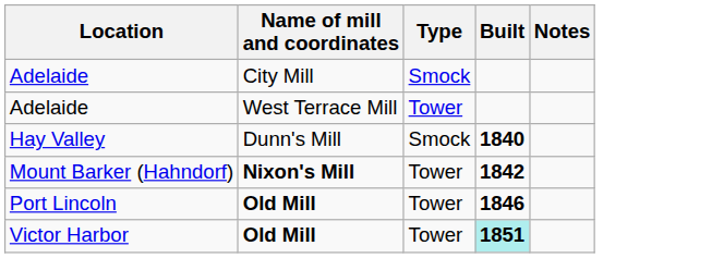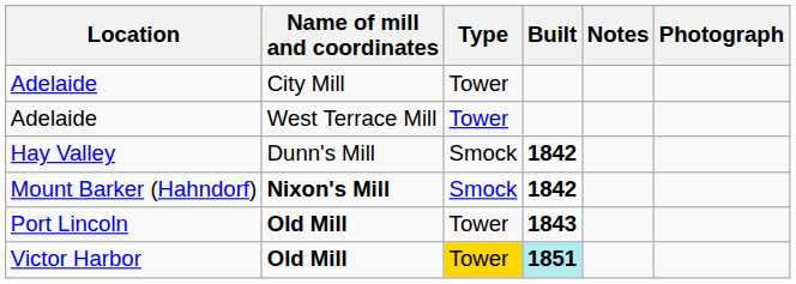 <table class="wikitable">
 <tr>
 <th>Location</th>
 <th>Name of mill<br>and coordinates</th>
 <th>Type</th>
 <th>Built</th>
 <th>Notes</th>
+<th>Photograph</th>
 </tr>
 <tr>
 <td><a href='#'>Adelaide</a></td>
 <td>City Mill</td>
-<td><a href='#'>Smock</a></td>
+<td>Tower</td>
+<td></td>
 <td></td>
 <td></td>
 </tr>
 <tr>
 <td>Adelaide</td>
 <td>West Terrace Mill</td>
 <td><a href='#'>Tower</a></td>
 <td></td>
 <td></td>
+<td></td>
 </tr>
 <tr>
 <td><a href='#'>Hay Valley</a></td>
 <td>Dunn's Mill</td>
 <td>Smock</td>
-<td><strong>1840</strong></td>
+<td><strong>1842</strong></td>
+<td></td>
 <td></td>
 </tr>
 <tr>
 <td><a href='#'>Mount Barker</a> (<a href='#'>Hahndorf</a>)</td>
 <td><strong>Nixon's Mill</strong></td>
-<td>Tower</td>
+<td><a href='#'>Smock</a></td>
 <td><strong>1842</strong></td>
+<td></td>
 <td></td>
 </tr>
 <tr>
 <td><a href='#'>Port Lincoln</a></td>
 <td><strong>Old Mill</strong></td>
 <td>Tower</td>
-<td><strong>1846</strong></td>
+<td><strong>1843</strong></td>
+<td></td>
 <td></td>
 </tr>
 <tr>
 <td><a href='#'>Victor Harbor</a></td>
 <td><strong>Old Mill</strong></td>
-<td>Tower</td>
+<td style="background: gold;">Tower</td>
 <td style="background: paleturquoise;"><strong>1851</strong></td>
+<td></td>
 <td></td>
 </tr>
 </table>
